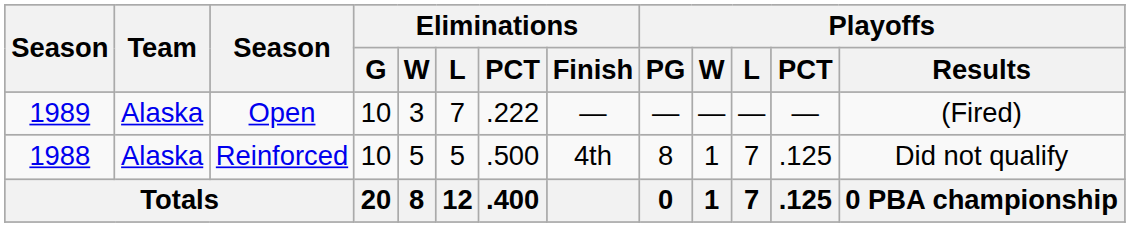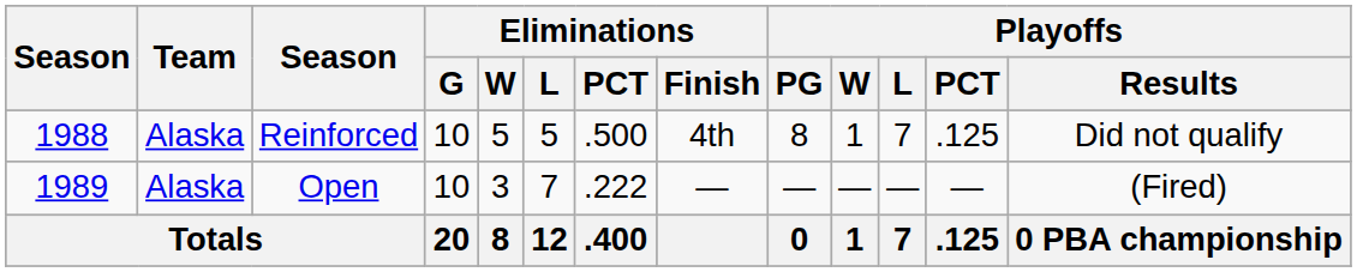 <table class=wikitable style="text-align:center">
 <tr>
 <th rowspan="2">Season</th>
 <th rowspan="2">Team</th>
 <th rowspan=2>Season</th>
 <th colspan="5">Eliminations</th>
 <th colspan="5">Playoffs</th>
 </tr>
 <tr>
 <th>G</th>
 <th>W</th>
 <th>L</th>
 <th>PCT</th>
 <th>Finish</th>
 <th>PG</th>
 <th>W</th>
 <th>L</th>
 <th>PCT</th>
 <th>Results</th>
 </tr>
 <tr>
+<td><a href='#'>1988</a></td>
+<td><a href='#'>Alaska</a></td>
+<td><a href='#'>Reinforced</a></td>
+<td>10</td>
+<td>5</td>
+<td>5</td>
+<td>.500</td>
+<td>4th</td>
+<td>8</td>
+<td>1</td>
+<td>7</td>
+<td>.125</td>
+<td>Did not qualify</td>
+</tr>
+<tr>
 <td><a href='#'>1989</a></td>
 <td><a href='#'>Alaska</a></td>
 <td><a href='#'>Open</a></td>
 <td>10</td>
 <td>3</td>
 <td>7</td>
 <td>.222</td>
 <td>—</td>
 <td>—</td>
 <td>—</td>
 <td>—</td>
 <td>—</td>
 <td>(Fired)</td>
 </tr>
 <tr>
-<td><a href='#'>1988</a></td>
-<td><a href='#'>Alaska</a></td>
-<td><a href='#'>Reinforced</a></td>
-<td>10</td>
-<td>5</td>
-<td>5</td>
-<td>.500</td>
-<td>4th</td>
-<td>8</td>
-<td>1</td>
-<td>7</td>
-<td>.125</td>
-<td>Did not qualify</td>
-</tr>
-<tr>
 <th colspan="3">Totals</th>
 <th>20</th>
 <th>8</th>
 <th>12</th>
 <th>.400</th>
 <th></th>
 <th>0</th>
 <th>1</th>
 <th>7</th>
 <th>.125</th>
 <th>0 PBA championship</th>
 </tr>
 </table>
